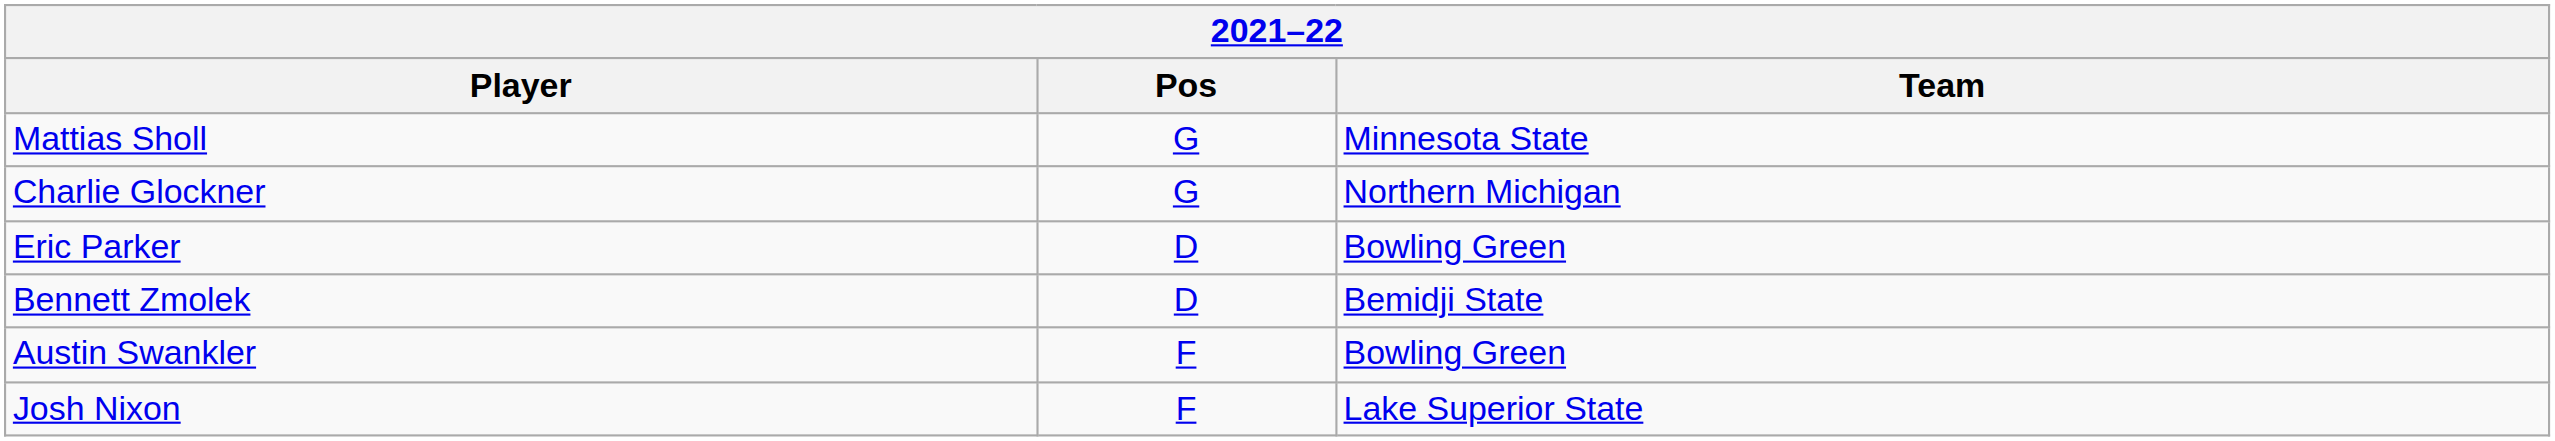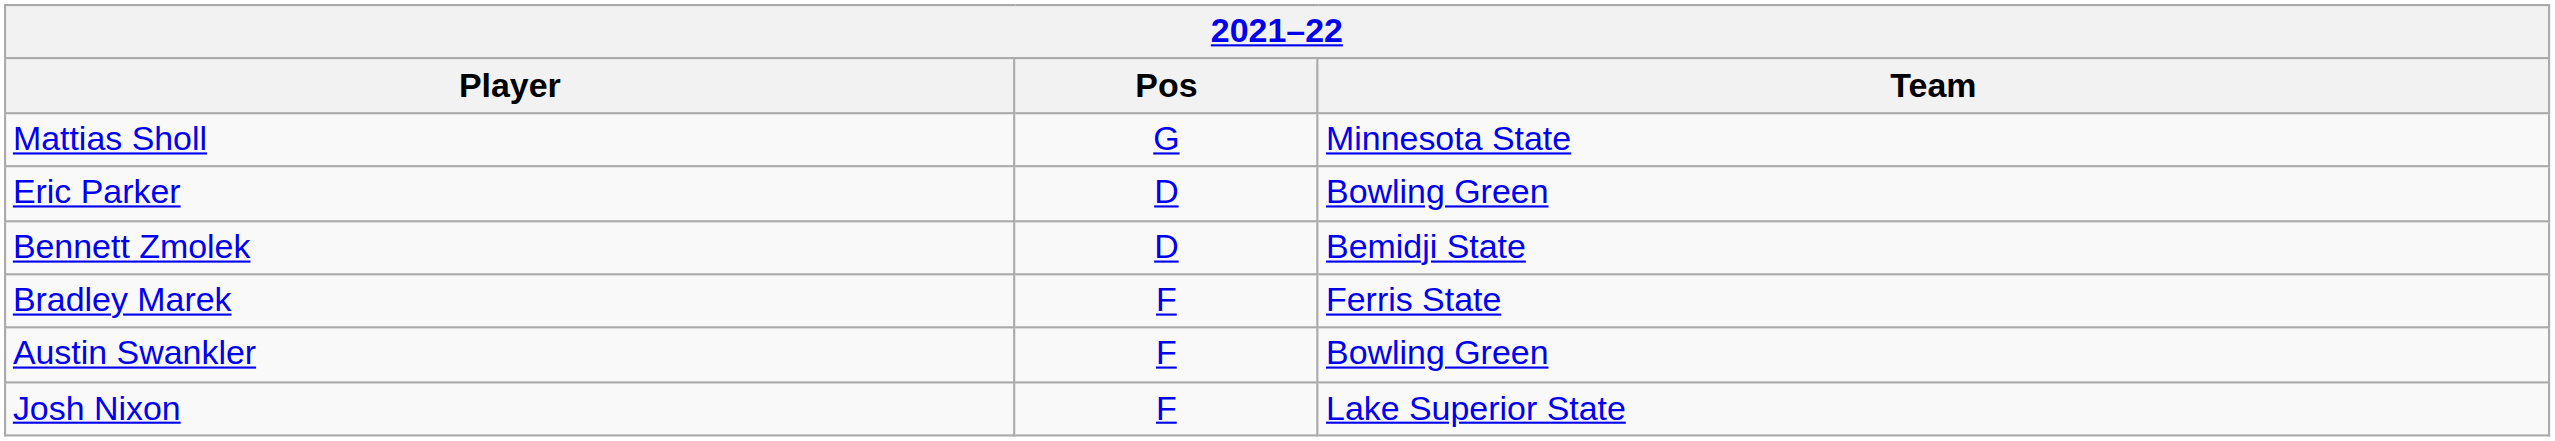 <table class="wikitable" width=95%>
 <tr>
 <th colspan=3><a href='#'>2021–22</a></th>
 </tr>
 <tr>
 <th>Player</th>
 <th>Pos</th>
 <th>Team</th>
 </tr>
 <tr>
 <td><a href='#'>Mattias Sholl</a></td>
 <td align=center><a href='#'>G</a></td>
 <td><a href='#'>Minnesota State</a></td>
 </tr>
 <tr>
-<td><a href='#'>Charlie Glockner</a></td>
-<td align=center><a href='#'>G</a></td>
-<td><a href='#'>Northern Michigan</a></td>
-</tr>
-<tr>
 <td><a href='#'>Eric Parker</a></td>
 <td align=center><a href='#'>D</a></td>
 <td><a href='#'>Bowling Green</a></td>
 </tr>
 <tr>
 <td><a href='#'>Bennett Zmolek</a></td>
 <td align=center><a href='#'>D</a></td>
 <td><a href='#'>Bemidji State</a></td>
+</tr>
+<tr>
+<td><a href='#'>Bradley Marek</a></td>
+<td align=center><a href='#'>F</a></td>
+<td><a href='#'>Ferris State</a></td>
 </tr>
 <tr>
 <td><a href='#'>Austin Swankler</a></td>
 <td align=center><a href='#'>F</a></td>
 <td><a href='#'>Bowling Green</a></td>
 </tr>
 <tr>
 <td><a href='#'>Josh Nixon</a></td>
 <td align=center><a href='#'>F</a></td>
 <td><a href='#'>Lake Superior State</a></td>
 </tr>
 </table>
